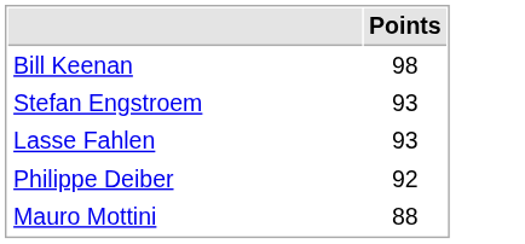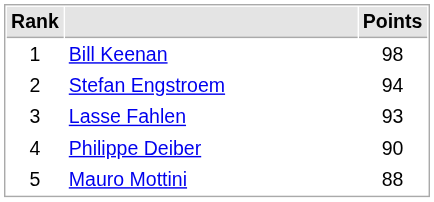 <table cellspacing="1" cellpadding="3" style="border:1px solid #AAAAAA;font-size:86%">
 <tr bgcolor="#E4E4E4">
+<th style="border-bottom:1px solid #AAAAAA" width=10>Rank</th>
 <th style="border-bottom:1px solid #AAAAAA" width=200></th>
 <th style="border-bottom:1px solid #AAAAAA" width=20>Points</th>
 </tr>
 <tr>
+<td align="center">1</td>
 <td> <a href='#'>Bill Keenan</a></td>
 <td align=center>98</td>
 </tr>
 <tr>
+<td align="center">2</td>
 <td> <a href='#'>Stefan Engstroem</a></td>
-<td align=center>93</td>
+<td align=center>94</td>
 </tr>
 <tr>
+<td align="center">3</td>
 <td> <a href='#'>Lasse Fahlen</a></td>
 <td align=center>93</td>
 </tr>
 <tr>
+<td align="center">4</td>
 <td> <a href='#'>Philippe Deiber</a></td>
-<td align=center>92</td>
+<td align=center>90</td>
 </tr>
 <tr>
+<td align="center">5</td>
 <td> <a href='#'>Mauro Mottini</a></td>
 <td align=center>88</td>
 </tr>
 </table>
